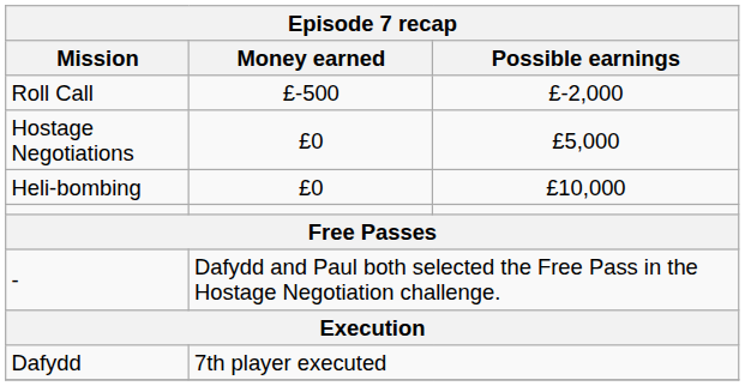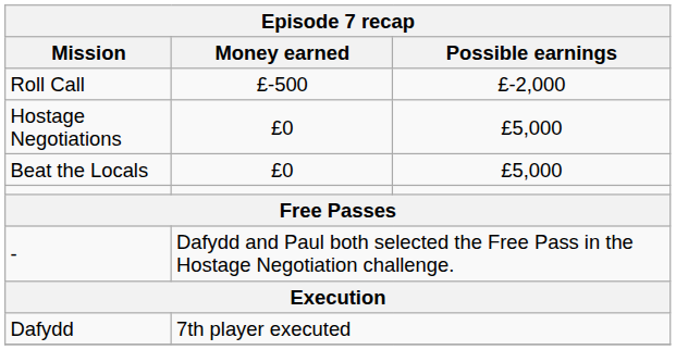 <table class="wikitable" style="font-size: 95%; margin: 10px" align="right" width="40%">
 <tr>
 <th colspan=3>Episode 7 recap</th>
 </tr>
 <tr>
 <th>Mission</th>
 <th>Money earned</th>
 <th>Possible earnings</th>
 </tr>
 <tr>
 <td>Roll Call</td>
 <td align="center">£-500</td>
 <td align="center">£-2,000</td>
 </tr>
 <tr>
 <td>Hostage Negotiations</td>
 <td align="center">£0</td>
 <td align="center">£5,000</td>
 </tr>
 <tr>
-<td>Heli-bombing</td>
+<td>Beat the Locals</td>
 <td align="center">£0</td>
-<td align="center">£10,000</td>
+<td align="center">£5,000</td>
 </tr>
 <tr>
 <td><strong></strong></td>
 <td align="center"><strong></strong></td>
 <td align="center"><strong></strong></td>
 </tr>
 <tr>
 <th colspan=3>Free Passes</th>
 </tr>
 <tr>
 <td align="centre">-</td>
 <td colspan=2>Dafydd and Paul both selected the Free Pass in the Hostage Negotiation challenge.</td>
 </tr>
 <tr>
 <th colspan=3>Execution</th>
 </tr>
 <tr>
 <td>Dafydd</td>
 <td colspan=2>7th player executed</td>
 </tr>
 <tr>
 </tr>
 </table>
